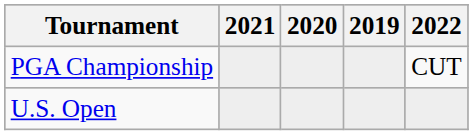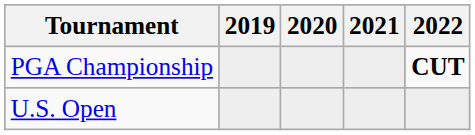 <table class="wikitable" style="font-size:95%;text-align:center;">
 <tr>
 <th>Tournament</th>
+<th>2019</th>
+<th>2020</th>
 <th>2021</th>
-<th>2020</th>
-<th>2019</th>
 <th>2022</th>
 </tr>
 <tr>
 <td align=left><a href='#'>PGA Championship</a></td>
 <td style="background:#eeeeee;"></td>
 <td style="background:#eeeeee;"></td>
 <td style="background:#eeeeee;"></td>
-<td>CUT</td>
+<td><strong>CUT</strong></td>
 </tr>
 <tr>
 <td align=left><a href='#'>U.S. Open</a></td>
 <td style="background:#eeeeee;"></td>
 <td style="background:#eeeeee;"></td>
 <td style="background:#eeeeee;"></td>
 <td style="background:#eeeeee;"></td>
 </tr>
 </table>
